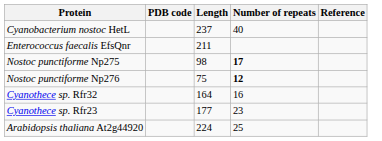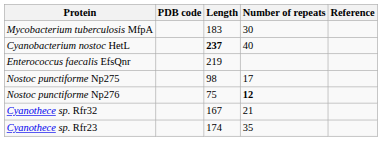 <table class="wikitable">
 <tr>
 <th>Protein</th>
 <th>PDB code</th>
 <th>Length</th>
 <th>Number of repeats</th>
 <th>Reference</th>
 </tr>
 <tr>
+<td><em>Mycobacterium tuberculosis</em> MfpA</td>
+<td></td>
+<td>183</td>
+<td>30</td>
+<td></td>
+</tr>
+<tr>
 <td><em>Cyanobacterium nostoc</em> HetL</td>
 <td></td>
-<td>237</td>
+<td><strong>237</strong></td>
 <td>40</td>
 <td></td>
 </tr>
 <tr>
 <td><em>Enterococcus faecalis</em> EfsQnr</td>
 <td></td>
-<td>211</td>
+<td>219</td>
 <td></td>
 <td></td>
 </tr>
 <tr>
 <td><em>Nostoc punctiforme</em> Np275</td>
 <td></td>
 <td>98</td>
-<td><strong>17</strong></td>
+<td>17</td>
 <td></td>
 </tr>
 <tr>
 <td><em>Nostoc punctiforme</em> Np276</td>
 <td></td>
 <td>75</td>
 <td><strong>12</strong></td>
 <td></td>
 </tr>
 <tr>
 <td><em><a href='#'>Cyanothece</a> sp.</em> Rfr32</td>
 <td> </td>
-<td>164</td>
-<td>16</td>
+<td>167</td>
+<td>21</td>
 <td></td>
 </tr>
 <tr>
 <td><em><a href='#'>Cyanothece</a> sp.</em> Rfr23</td>
 <td></td>
-<td>177</td>
-<td>23</td>
-<td></td>
-</tr>
-<tr>
-<td><em>Arabidopsis thaliana</em> At2g44920</td>
-<td></td>
-<td>224</td>
-<td>25</td>
+<td>174</td>
+<td>35</td>
 <td></td>
 </tr>
 </table>
